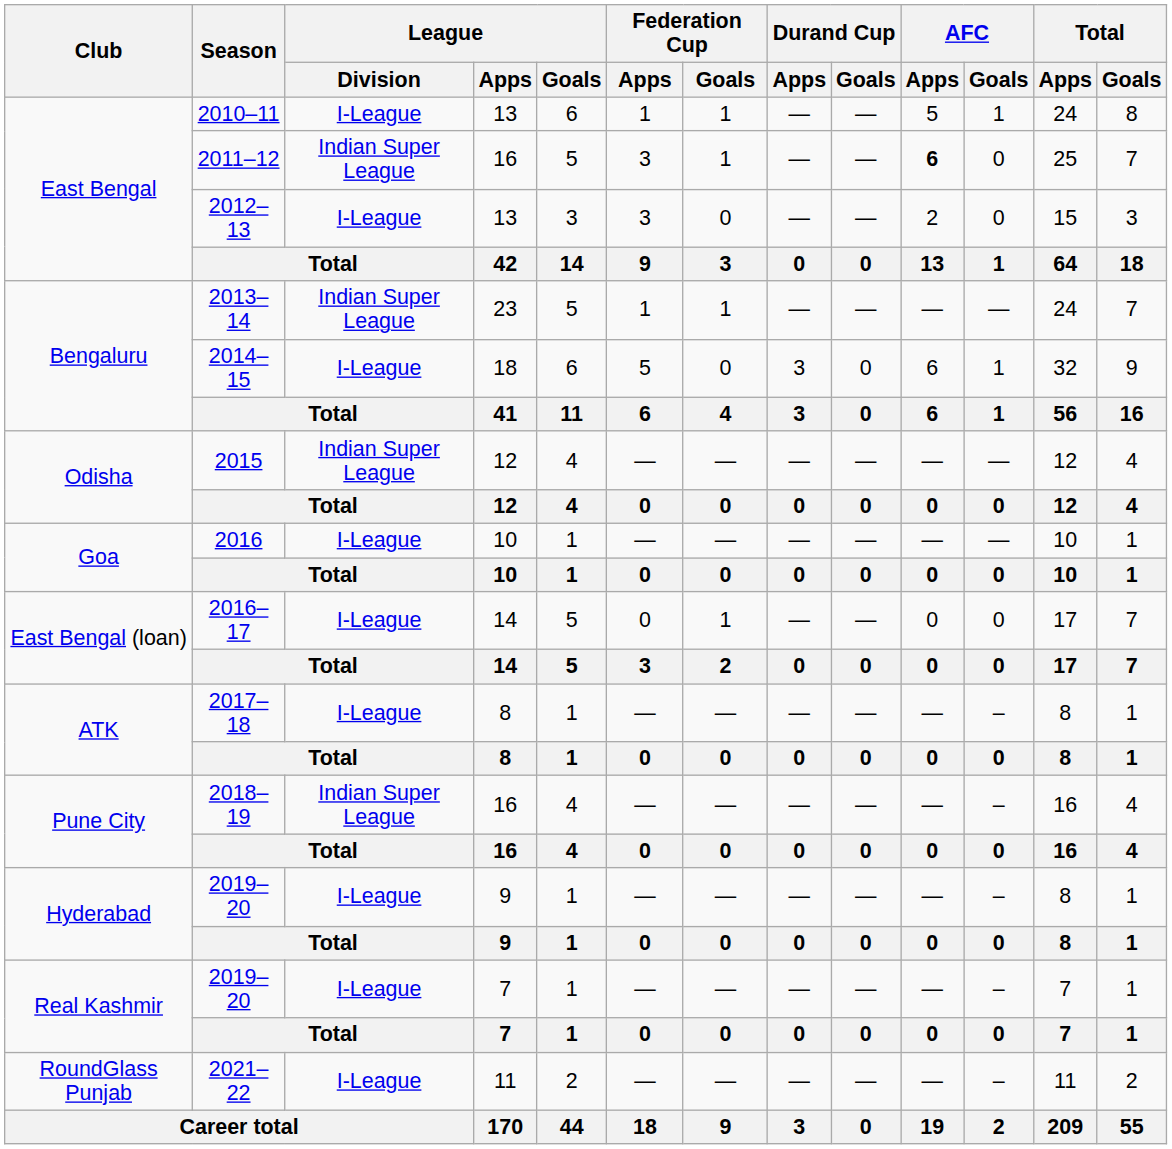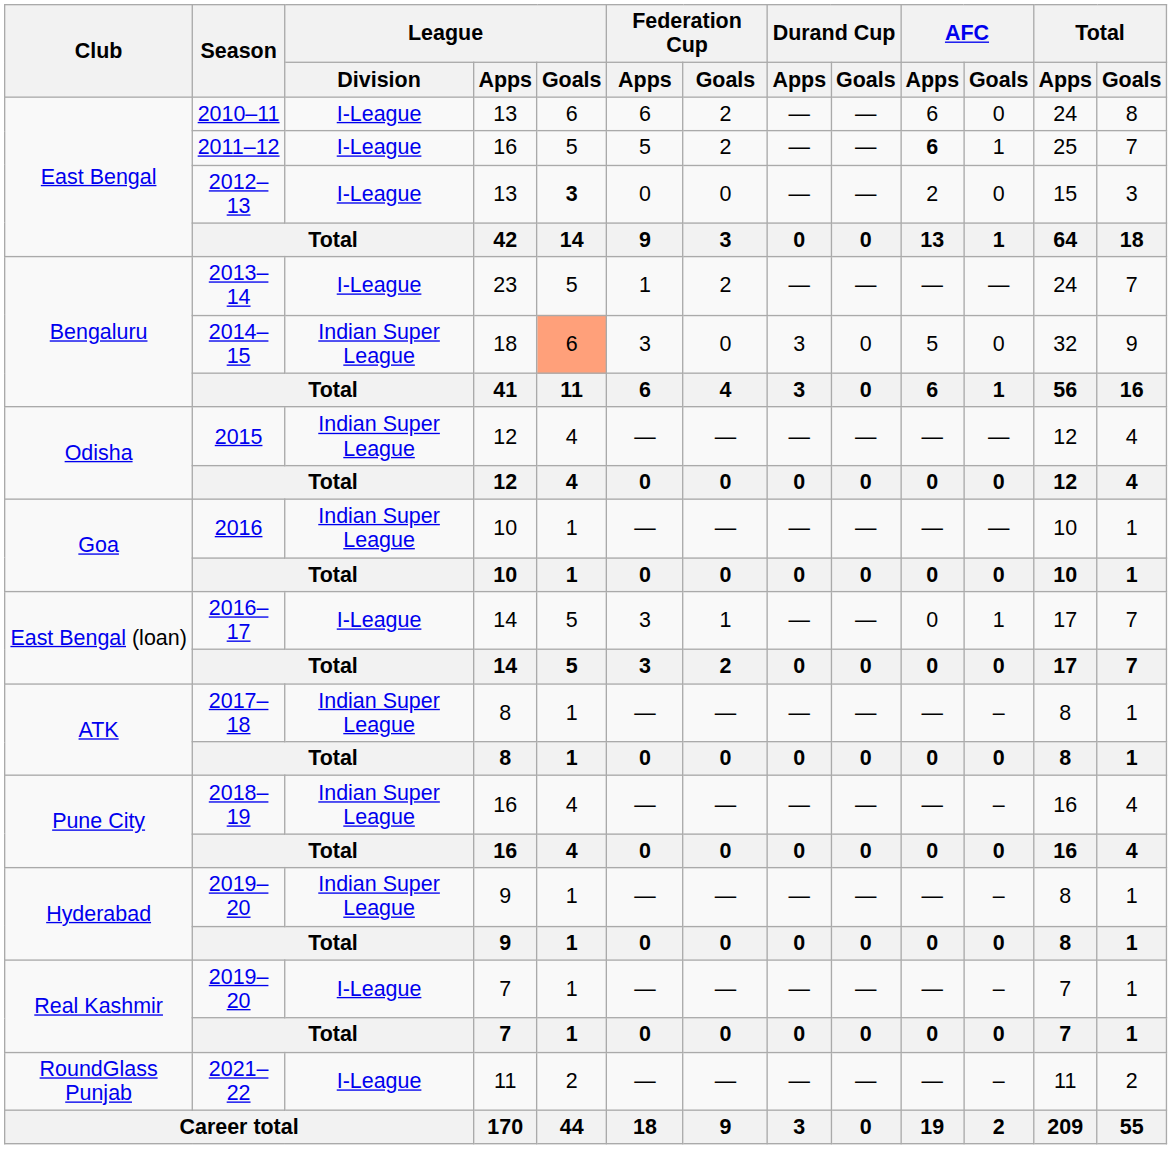 <table class="wikitable" style="text-align: center;">
 <tr>
 <th rowspan="2">Club</th>
 <th rowspan="2">Season</th>
 <th colspan="3">League</th>
 <th colspan="2">Federation Cup</th>
 <th colspan="2">Durand Cup</th>
 <th colspan="2"><a href='#'>AFC</a></th>
 <th colspan="2">Total</th>
 </tr>
 <tr>
 <th>Division</th>
 <th>Apps</th>
 <th>Goals</th>
 <th>Apps</th>
 <th>Goals</th>
 <th>Apps</th>
 <th>Goals</th>
 <th>Apps</th>
 <th>Goals</th>
 <th>Apps</th>
 <th>Goals</th>
 </tr>
 <tr>
 <td rowspan="4"><a href='#'>East Bengal</a></td>
 <td><a href='#'>2010–11</a></td>
 <td><a href='#'>I-League</a></td>
 <td>13</td>
 <td>6</td>
-<td>1</td>
-<td>1</td>
+<td>6</td>
+<td>2</td>
 <td>—</td>
 <td>—</td>
-<td>5</td>
-<td>1</td>
+<td>6</td>
+<td>0</td>
 <td>24</td>
 <td>8</td>
 </tr>
 <tr>
 <td><a href='#'>2011–12</a></td>
-<td><a href='#'>Indian Super League</a></td>
+<td><a href='#'>I-League</a></td>
 <td>16</td>
 <td>5</td>
-<td>3</td>
-<td>1</td>
+<td>5</td>
+<td>2</td>
 <td>—</td>
 <td>—</td>
 <td><strong>6</strong></td>
-<td>0</td>
+<td>1</td>
 <td>25</td>
 <td>7</td>
 </tr>
 <tr>
 <td><a href='#'>2012–13</a></td>
 <td><a href='#'>I-League</a></td>
 <td>13</td>
-<td>3</td>
-<td>3</td>
+<td><strong>3</strong></td>
+<td>0</td>
 <td>0</td>
 <td>—</td>
 <td>—</td>
 <td>2</td>
 <td>0</td>
 <td>15</td>
 <td>3</td>
 </tr>
 <tr>
 <th colspan="2">Total</th>
 <th>42</th>
 <th>14</th>
 <th>9</th>
 <th>3</th>
 <th>0</th>
 <th>0</th>
 <th>13</th>
 <th>1</th>
 <th>64</th>
 <th>18</th>
 </tr>
 <tr>
 <td rowspan="3"><a href='#'>Bengaluru</a></td>
 <td><a href='#'>2013–14</a></td>
-<td><a href='#'>Indian Super League</a></td>
+<td><a href='#'>I-League</a></td>
 <td>23</td>
 <td>5</td>
 <td>1</td>
-<td>1</td>
+<td>2</td>
 <td>—</td>
 <td>—</td>
 <td>—</td>
 <td>—</td>
 <td>24</td>
 <td>7</td>
 </tr>
 <tr>
 <td><a href='#'>2014–15</a></td>
-<td><a href='#'>I-League</a></td>
+<td><a href='#'>Indian Super League</a></td>
 <td>18</td>
-<td>6</td>
-<td>5</td>
+<td style="background: lightsalmon;">6</td>
+<td>3</td>
 <td>0</td>
 <td>3</td>
 <td>0</td>
-<td>6</td>
-<td>1</td>
+<td>5</td>
+<td>0</td>
 <td>32</td>
 <td>9</td>
 </tr>
 <tr>
 <th colspan="2">Total</th>
 <th>41</th>
 <th>11</th>
 <th>6</th>
 <th>4</th>
 <th>3</th>
 <th>0</th>
 <th>6</th>
 <th>1</th>
 <th>56</th>
 <th>16</th>
 </tr>
 <tr>
 <td rowspan="2"><a href='#'>Odisha</a></td>
 <td><a href='#'>2015</a></td>
 <td><a href='#'>Indian Super League</a></td>
 <td>12</td>
 <td>4</td>
 <td>—</td>
 <td>—</td>
 <td>—</td>
 <td>—</td>
 <td>—</td>
 <td>—</td>
 <td>12</td>
 <td>4</td>
 </tr>
 <tr>
 <th colspan="2">Total</th>
 <th>12</th>
 <th>4</th>
 <th>0</th>
 <th>0</th>
 <th>0</th>
 <th>0</th>
 <th>0</th>
 <th>0</th>
 <th>12</th>
 <th>4</th>
 </tr>
 <tr>
 <td rowspan="2"><a href='#'>Goa</a></td>
 <td><a href='#'>2016</a></td>
-<td><a href='#'>I-League</a></td>
+<td><a href='#'>Indian Super League</a></td>
 <td>10</td>
 <td>1</td>
 <td>—</td>
 <td>—</td>
 <td>—</td>
 <td>—</td>
 <td>—</td>
 <td>—</td>
 <td>10</td>
 <td>1</td>
 </tr>
 <tr>
 <th colspan="2">Total</th>
 <th>10</th>
 <th>1</th>
 <th>0</th>
 <th>0</th>
 <th>0</th>
 <th>0</th>
 <th>0</th>
 <th>0</th>
 <th>10</th>
 <th>1</th>
 </tr>
 <tr>
 <td rowspan="2"><a href='#'>East Bengal</a> (loan)</td>
 <td><a href='#'>2016–17</a></td>
 <td><a href='#'>I-League</a></td>
 <td>14</td>
 <td>5</td>
-<td>0</td>
+<td>3</td>
 <td>1</td>
 <td>—</td>
 <td>—</td>
 <td>0</td>
-<td>0</td>
+<td>1</td>
 <td>17</td>
 <td>7</td>
 </tr>
 <tr>
 <th colspan="2">Total</th>
 <th>14</th>
 <th>5</th>
 <th>3</th>
 <th>2</th>
 <th>0</th>
 <th>0</th>
 <th>0</th>
 <th>0</th>
 <th>17</th>
 <th>7</th>
 </tr>
 <tr>
 <td rowspan="2"><a href='#'>ATK</a></td>
 <td><a href='#'>2017–18</a></td>
-<td><a href='#'>I-League</a></td>
+<td><a href='#'>Indian Super League</a></td>
 <td>8</td>
 <td>1</td>
 <td>—</td>
 <td>—</td>
 <td>—</td>
 <td>—</td>
 <td>—</td>
 <td>–</td>
 <td>8</td>
 <td>1</td>
 </tr>
 <tr>
 <th colspan="2">Total</th>
 <th>8</th>
 <th>1</th>
 <th>0</th>
 <th>0</th>
 <th>0</th>
 <th>0</th>
 <th>0</th>
 <th>0</th>
 <th>8</th>
 <th>1</th>
 </tr>
 <tr>
 <td rowspan="2"><a href='#'>Pune City</a></td>
 <td><a href='#'>2018–19</a></td>
 <td><a href='#'>Indian Super League</a></td>
 <td>16</td>
 <td>4</td>
 <td>—</td>
 <td>—</td>
 <td>—</td>
 <td>—</td>
 <td>—</td>
 <td>–</td>
 <td>16</td>
 <td>4</td>
 </tr>
 <tr>
 <th colspan="2">Total</th>
 <th>16</th>
 <th>4</th>
 <th>0</th>
 <th>0</th>
 <th>0</th>
 <th>0</th>
 <th>0</th>
 <th>0</th>
 <th>16</th>
 <th>4</th>
 </tr>
 <tr>
 <td rowspan="2"><a href='#'>Hyderabad</a></td>
 <td><a href='#'>2019–20</a></td>
-<td><a href='#'>I-League</a></td>
+<td><a href='#'>Indian Super League</a></td>
 <td>9</td>
 <td>1</td>
 <td>—</td>
 <td>—</td>
 <td>—</td>
 <td>—</td>
 <td>—</td>
 <td>–</td>
 <td>8</td>
 <td>1</td>
 </tr>
 <tr>
 <th colspan="2">Total</th>
 <th>9</th>
 <th>1</th>
 <th>0</th>
 <th>0</th>
 <th>0</th>
 <th>0</th>
 <th>0</th>
 <th>0</th>
 <th>8</th>
 <th>1</th>
 </tr>
 <tr>
 <td rowspan="2"><a href='#'>Real Kashmir</a></td>
 <td><a href='#'>2019–20</a></td>
 <td><a href='#'>I-League</a></td>
 <td>7</td>
 <td>1</td>
 <td>—</td>
 <td>—</td>
 <td>—</td>
 <td>—</td>
 <td>—</td>
 <td>–</td>
 <td>7</td>
 <td>1</td>
 </tr>
 <tr>
 <th colspan="2">Total</th>
 <th>7</th>
 <th>1</th>
 <th>0</th>
 <th>0</th>
 <th>0</th>
 <th>0</th>
 <th>0</th>
 <th>0</th>
 <th>7</th>
 <th>1</th>
 </tr>
 <tr>
 <td rowspan="1"><a href='#'>RoundGlass Punjab</a></td>
 <td><a href='#'>2021–22</a></td>
 <td><a href='#'>I-League</a></td>
 <td>11</td>
 <td>2</td>
 <td>—</td>
 <td>—</td>
 <td>—</td>
 <td>—</td>
 <td>—</td>
 <td>–</td>
 <td>11</td>
 <td>2</td>
 </tr>
 <tr>
 <th colspan="3">Career total</th>
 <th>170</th>
 <th>44</th>
 <th>18</th>
 <th>9</th>
 <th>3</th>
 <th>0</th>
 <th>19</th>
 <th>2</th>
 <th>209</th>
 <th>55</th>
 </tr>
 </table>
